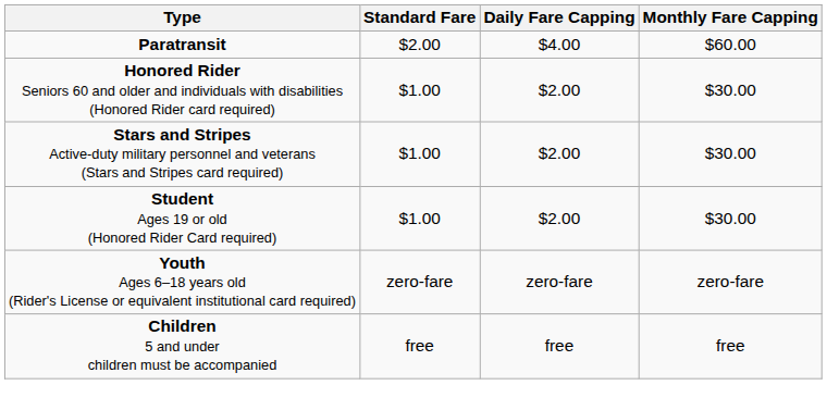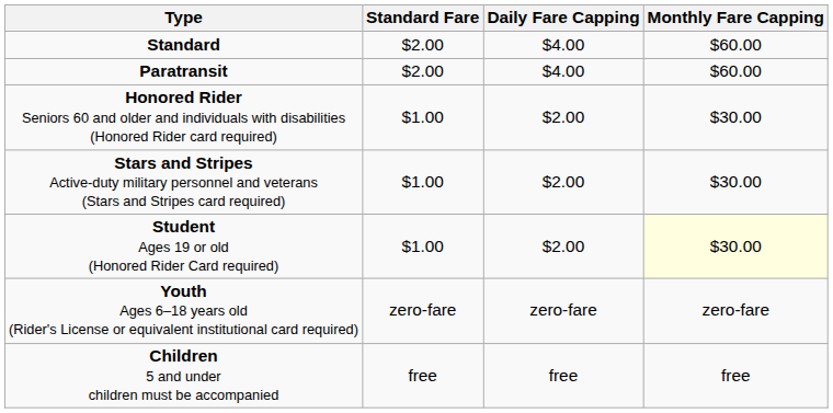 <table class=wikitable style="text-align:center">
 <tr>
 <th>Type</th>
 <th>Standard Fare</th>
 <th>Daily Fare Capping</th>
 <th>Monthly Fare Capping</th>
+</tr>
+<tr>
+<td><strong>Standard</strong></td>
+<td>$2.00</td>
+<td>$4.00</td>
+<td>$60.00</td>
 </tr>
 <tr>
 <td><strong>Paratransit</strong></td>
 <td>$2.00</td>
 <td>$4.00</td>
 <td>$60.00</td>
 </tr>
 <tr>
 <td><strong>Honored Rider</strong><br><small>Seniors 60 and older and individuals with disabilities <br> (Honored Rider card required)</small></td>
 <td>$1.00</td>
 <td>$2.00</td>
 <td>$30.00</td>
 </tr>
 <tr>
 <td><strong>Stars and Stripes</strong><br><small>Active-duty military personnel and veterans <br> (Stars and Stripes card required)</small></td>
 <td>$1.00</td>
 <td>$2.00</td>
 <td>$30.00</td>
 </tr>
 <tr>
 <td><strong>Student</strong><br><small>Ages 19 or old <br> (Honored Rider Card required)</small></td>
 <td>$1.00</td>
 <td>$2.00</td>
-<td>$30.00</td>
+<td style="background: lightyellow;">$30.00</td>
 </tr>
 <tr>
 <td><strong>Youth</strong><br><small>Ages 6–18 years old<br>(Rider's License or equivalent institutional card required) </small></td>
 <td>zero-fare</td>
 <td>zero-fare</td>
 <td>zero-fare</td>
 </tr>
 <tr>
 <td><strong>Children</strong><br><small>5 and under<br>children must be accompanied </small></td>
 <td>free</td>
 <td>free</td>
 <td>free</td>
 </tr>
 </table>
